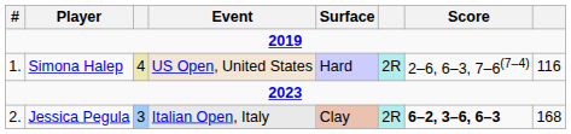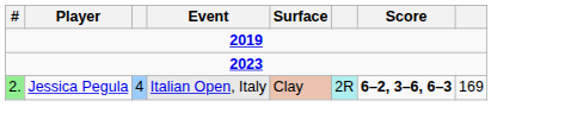 <table class="wikitable sortable">
 <tr>
 <th>#</th>
 <th>Player</th>
 <th></th>
 <th>Event</th>
 <th>Surface</th>
 <th class="unsortable"></th>
 <th class="unsortable">Score</th>
 <th></th>
 </tr>
 <tr>
 <td colspan=8 style=text-align:center><strong><a href='#'>2019</a></strong></td>
 </tr>
 <tr>
-<td>1.</td>
-<td> <a href='#'>Simona Halep</a></td>
-<td bgcolor=eee8aa align=center>4</td>
-<td bgcolor=f3e6d7><a href='#'>US Open</a>, United States</td>
-<td bgcolor=ccccff>Hard</td>
-<td bgcolor=afeeee>2R</td>
-<td>2–6, 6–3, 7–6<sup>(7–4)</sup></td>
-<td align=center>116</td>
-</tr>
-<tr>
 <td colspan=8 style=text-align:center><strong><a href='#'>2023</a></strong></td>
 </tr>
 <tr>
-<td>2.</td>
+<td style="background: lightgreen;">2.</td>
 <td> <a href='#'>Jessica Pegula</a></td>
-<td bgcolor=99ccff align=center>3</td>
+<td bgcolor=99ccff align=center>4</td>
 <td bgcolor=e9e9e9><a href='#'>Italian Open</a>, Italy</td>
 <td bgcolor=ebc2af>Clay</td>
 <td bgcolor=afeeee>2R</td>
 <td><strong>6–2, 3–6, 6–3</strong></td>
-<td align=center>168</td>
+<td align=center>169</td>
 </tr>
 </table>
